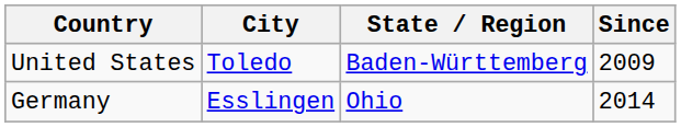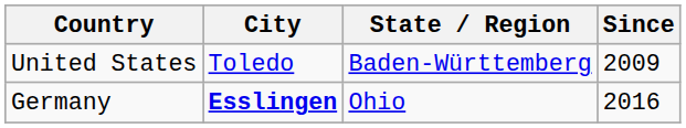 <table class="wikitable">
 <tr>
 <th>Country</th>
 <th>City</th>
 <th>State / Region</th>
 <th>Since</th>
 </tr>
 <tr>
 <td> United States</td>
 <td><a href='#'>Toledo</a></td>
 <td> <a href='#'>Baden-Württemberg</a></td>
 <td>2009</td>
 </tr>
 <tr>
 <td> Germany</td>
-<td><a href='#'>Esslingen</a></td>
+<td><strong><a href='#'>Esslingen</a></strong></td>
 <td> <a href='#'>Ohio</a></td>
-<td>2014</td>
+<td>2016</td>
 </tr>
 </table>
